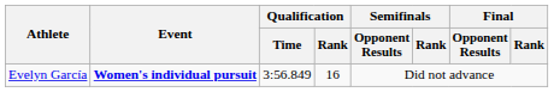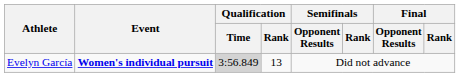 <table class=wikitable style="font-size:90%">
 <tr>
 <th rowspan="2">Athlete</th>
 <th rowspan="2">Event</th>
 <th colspan="2">Qualification</th>
 <th colspan="2">Semifinals</th>
 <th colspan="2">Final</th>
 </tr>
 <tr style="font-size:95%">
 <th>Time</th>
 <th>Rank</th>
 <th>Opponent<br>Results</th>
 <th>Rank</th>
 <th>Opponent<br>Results</th>
 <th>Rank</th>
 </tr>
 <tr align=center>
 <td align=left><a href='#'>Evelyn García</a></td>
 <td align=left><strong><a href='#'>Women's individual pursuit</a></strong></td>
-<td>3:56.849</td>
-<td>16</td>
+<td style="background: lightgrey;">3:56.849</td>
+<td>13</td>
 <td colspan=4>Did not advance</td>
 </tr>
 </table>
